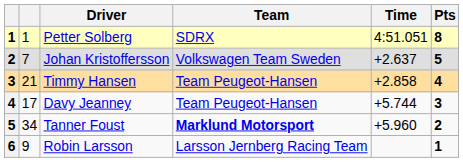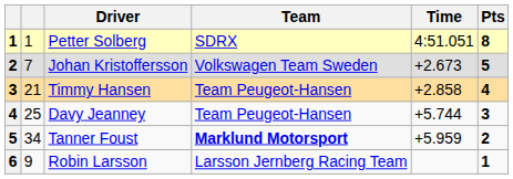 <table class=wikitable style="font-size:95%">
 <tr>
 <th></th>
 <th></th>
 <th>Driver</th>
 <th>Team</th>
 <th>Time</th>
 <th>Pts</th>
 </tr>
 <tr>
 <th style="background:#ffffbf;">1</th>
 <td style="background:#ffffbf;">1</td>
 <td style="background:#ffffbf;"> <a href='#'>Petter Solberg</a></td>
 <td style="background:#ffffbf;"><a href='#'>SDRX</a></td>
 <td style="background:#ffffbf;">4:51.051</td>
 <td style="background:#ffffbf;"><strong>8</strong></td>
 </tr>
 <tr>
 <th style="background:#dfdfdf;">2</th>
 <td style="background:#dfdfdf;">7</td>
 <td style="background:#dfdfdf;"> <a href='#'>Johan Kristoffersson</a></td>
 <td style="background:#dfdfdf;"><a href='#'>Volkswagen Team Sweden</a></td>
-<td style="background:#dfdfdf;">+2.637</td>
+<td style="background:#dfdfdf;">+2.673</td>
 <td style="background:#dfdfdf;"><strong>5</strong></td>
 </tr>
 <tr>
 <th style="background:#ffdf9f;">3</th>
 <td style="background:#ffdf9f;">21</td>
 <td style="background:#ffdf9f;"> <a href='#'>Timmy Hansen</a></td>
 <td style="background:#ffdf9f;"><a href='#'>Team Peugeot-Hansen</a></td>
 <td style="background:#ffdf9f;">+2.858</td>
 <td style="background:#ffdf9f;"><strong>4</strong></td>
 </tr>
 <tr>
 <th>4</th>
-<td>17</td>
+<td>25</td>
 <td> <a href='#'>Davy Jeanney</a></td>
 <td><a href='#'>Team Peugeot-Hansen</a></td>
 <td>+5.744</td>
 <td><strong>3</strong></td>
 </tr>
 <tr>
 <th>5</th>
 <td>34</td>
 <td> <a href='#'>Tanner Foust</a></td>
 <td><strong><a href='#'>Marklund Motorsport</a></strong></td>
-<td>+5.960</td>
+<td>+5.959</td>
 <td><strong>2</strong></td>
 </tr>
 <tr>
 <th>6</th>
 <td>9</td>
 <td> <a href='#'>Robin Larsson</a></td>
 <td><a href='#'>Larsson Jernberg Racing Team</a></td>
 <td></td>
 <td><strong>1</strong></td>
 </tr>
 </table>
